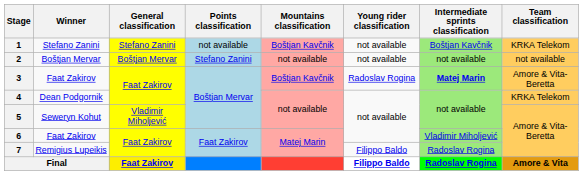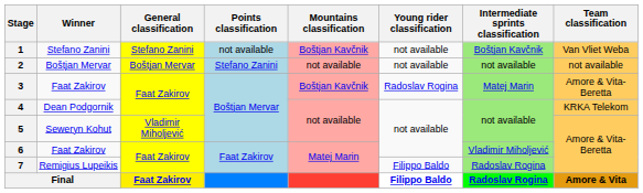 <table class="wikitable" style="text-align: center; font-size:smaller;">
 <tr>
 <th style="width:1%;">Stage</th>
 <th style="width:12%;">Winner</th>
 <th style="width:12%;">General<br>classification<br></th>
 <th style="width:12%;">Points<br>classification<br></th>
 <th style="width:13%;">Mountains<br>classification<br></th>
 <th style="width:12%;">Young rider<br>classification<br></th>
 <th style="width:13%;">Intermediate sprints<br>classification<br></th>
 <th style="width:12%;">Team<br>classification<br><br></th>
 </tr>
 <tr>
 <th>1</th>
 <td><a href='#'>Stefano Zanini</a></td>
 <td style="background:yellow;"><a href='#'>Stefano Zanini</a></td>
 <td style="background:lightblue;">not available</td>
 <td style="background:#FFA8A4;"><a href='#'>Boštjan Kavčnik</a></td>
 <td>not available</td>
 <td style="background:#9CE97B;"><a href='#'>Boštjan Kavčnik</a></td>
-<td style="background:#FFCD5F;">KRKA Telekom</td>
+<td style="background:#FFCD5F;">Van Vliet Weba</td>
 </tr>
 <tr>
 <th>2</th>
 <td><a href='#'>Boštjan Mervar</a></td>
 <td style="background:yellow;"><a href='#'>Boštjan Mervar</a></td>
 <td style="background:lightblue;"><a href='#'>Stefano Zanini</a></td>
 <td style="background:#FFA8A4;">not available</td>
 <td>not available</td>
 <td style="background:#9CE97B;">not available</td>
 <td style="background:#FFCD5F;">not available</td>
 </tr>
 <tr>
 <th>3</th>
 <td><a href='#'>Faat Zakirov</a></td>
 <td style="background:yellow;" rowspan=2><a href='#'>Faat Zakirov</a></td>
 <td style="background:lightblue;" rowspan=3><a href='#'>Boštjan Mervar</a></td>
 <td style="background:#FFA8A4;"><a href='#'>Boštjan Kavčnik</a></td>
 <td><a href='#'>Radoslav Rogina</a></td>
-<td style="background:#9CE97B;"><strong><a href='#'>Matej Marin</a></strong></td>
+<td style="background:#9CE97B;"><a href='#'>Matej Marin</a></td>
 <td style="background:#FFCD5F;">Amore & Vita-Beretta</td>
 </tr>
 <tr>
 <th>4</th>
 <td><a href='#'>Dean Podgornik</a></td>
 <td style="background:#FFA8A4;" rowspan=2>not available</td>
 <td rowspan=3>not available</td>
 <td style="background:#9CE97B;" rowspan=2>not available</td>
 <td style="background:#FFCD5F;">KRKA Telekom</td>
 </tr>
 <tr>
 <th>5</th>
 <td><a href='#'>Seweryn Kohut</a></td>
 <td style="background:yellow;"><a href='#'>Vladimir Miholjević</a></td>
 <td style="background:#FFCD5F;" rowspan=3>Amore & Vita-Beretta</td>
 </tr>
 <tr>
 <th>6</th>
 <td><a href='#'>Faat Zakirov</a></td>
 <td style="background:yellow;" rowspan=2><a href='#'>Faat Zakirov</a></td>
 <td style="background:lightblue;" rowspan=2><a href='#'>Faat Zakirov</a></td>
 <td style="background:#FFA8A4;" rowspan=2><a href='#'>Matej Marin</a></td>
 <td style="background:#9CE97B;"><a href='#'>Vladimir Miholjević</a></td>
 </tr>
 <tr>
 <th>7</th>
 <td><a href='#'>Remigius Lupeikis</a></td>
 <td><a href='#'>Filippo Baldo</a></td>
 <td style="background:#9CE97B;"><a href='#'>Radoslav Rogina</a></td>
 </tr>
 <tr>
 <th colspan=2><strong>Final</strong></th>
 <th style="background:#FDEE00;"><a href='#'>Faat Zakirov</a></th>
 <th style="background:#007FFF;"></th>
 <th style="background:#FF3E33;"></th>
 <th style="background:white;"><a href='#'>Filippo Baldo</a></th>
 <th style="background:#00FF00;"><a href='#'>Radoslav Rogina</a></th>
 <th style="background:#E49B0F;">Amore & Vita</th>
 </tr>
 </table>
